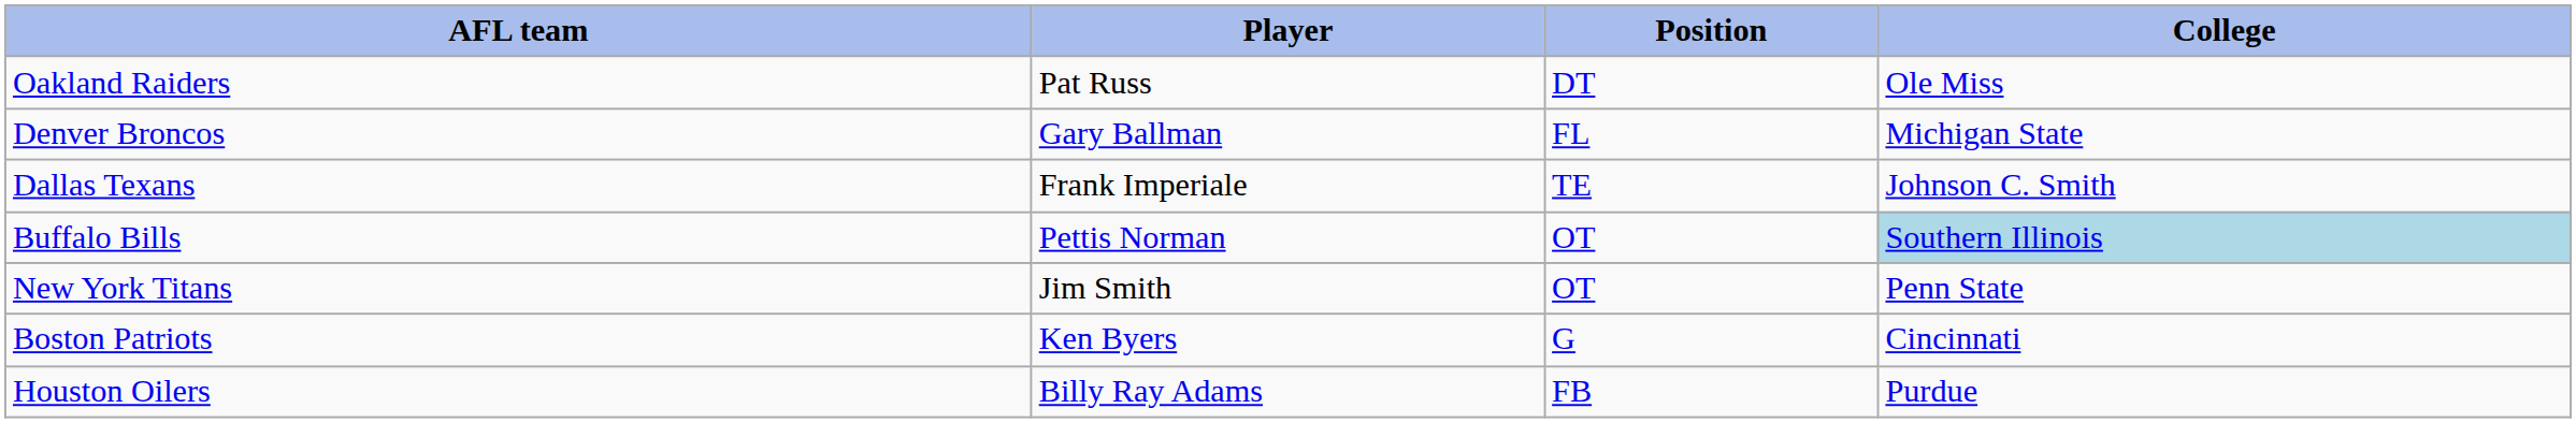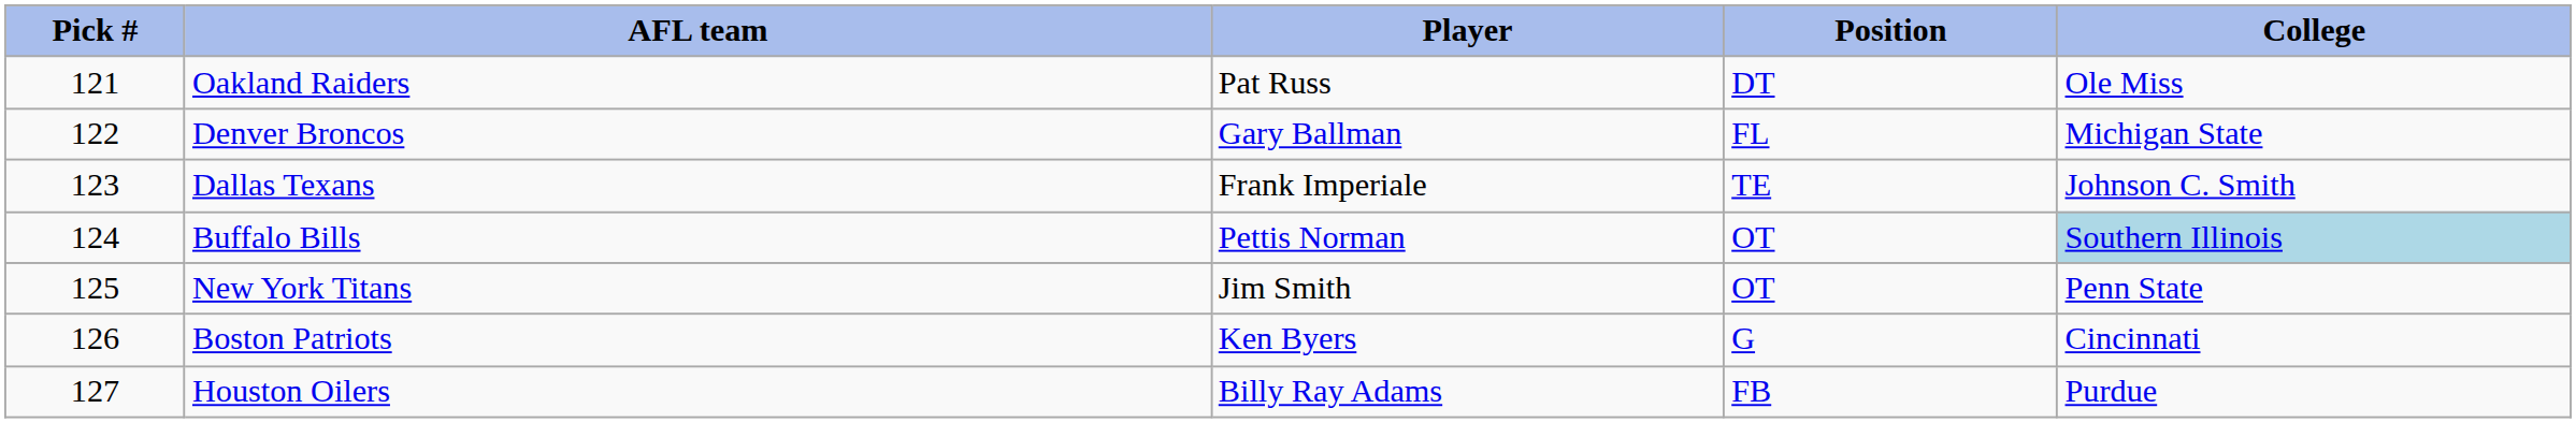 <table class="wikitable sortable sortable" style="width: 100%">
 <tr>
+<th style="background:#A8BDEC;" width=7%>Pick #</th>
 <th width=40% style="background:#A8BDEC;">AFL team</th>
 <th width=20% style="background:#A8BDEC;">Player</th>
 <th width=13% style="background:#A8BDEC;">Position</th>
 <th style="background:#A8BDEC;">College</th>
 </tr>
 <tr>
+<td align="center">121</td>
 <td><a href='#'>Oakland Raiders</a></td>
 <td>Pat Russ</td>
 <td><a href='#'>DT</a></td>
 <td><a href='#'>Ole Miss</a></td>
 </tr>
 <tr>
+<td align="center">122</td>
 <td><a href='#'>Denver Broncos</a></td>
 <td><a href='#'>Gary Ballman</a></td>
 <td><a href='#'>FL</a></td>
 <td><a href='#'>Michigan State</a></td>
 </tr>
 <tr>
+<td align="center">123</td>
 <td><a href='#'>Dallas Texans</a></td>
 <td>Frank Imperiale</td>
 <td><a href='#'>TE</a></td>
 <td><a href='#'>Johnson C. Smith</a></td>
 </tr>
 <tr>
+<td align="center">124</td>
 <td><a href='#'>Buffalo Bills</a></td>
 <td><a href='#'>Pettis Norman</a></td>
 <td><a href='#'>OT</a></td>
 <td style="background: lightblue;"><a href='#'>Southern Illinois</a></td>
 </tr>
 <tr>
+<td align="center">125</td>
 <td><a href='#'>New York Titans</a></td>
 <td>Jim Smith</td>
 <td><a href='#'>OT</a></td>
 <td><a href='#'>Penn State</a></td>
 </tr>
 <tr>
+<td align="center">126</td>
 <td><a href='#'>Boston Patriots</a></td>
 <td><a href='#'>Ken Byers</a></td>
 <td><a href='#'>G</a></td>
 <td><a href='#'>Cincinnati</a></td>
 </tr>
 <tr>
+<td align="center">127</td>
 <td><a href='#'>Houston Oilers</a></td>
 <td><a href='#'>Billy Ray Adams</a></td>
 <td><a href='#'>FB</a></td>
 <td><a href='#'>Purdue</a></td>
 </tr>
 </table>
